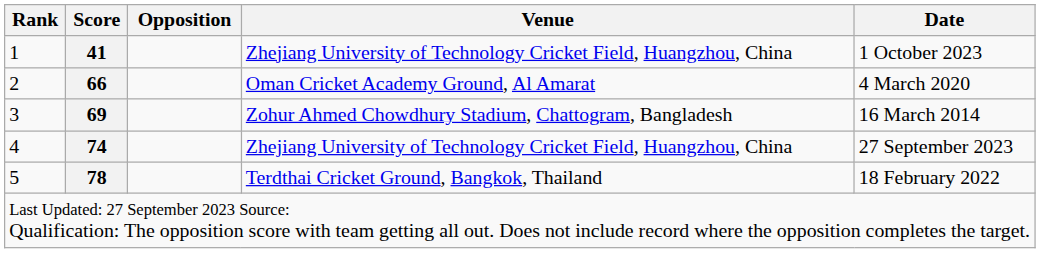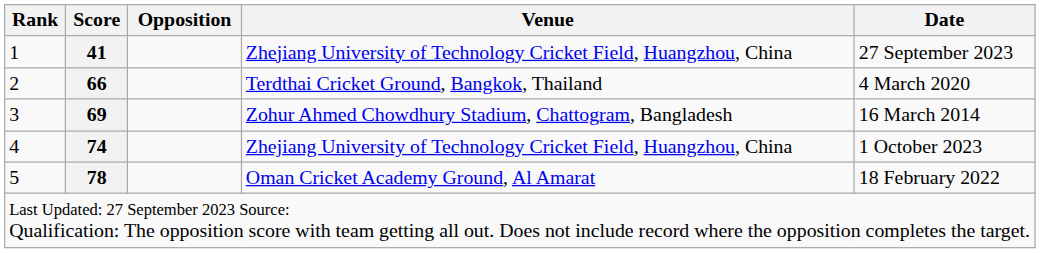 <table class="wikitable sortable">
 <tr>
 <th>Rank</th>
 <th>Score</th>
 <th>Opposition</th>
 <th>Venue</th>
 <th>Date</th>
 </tr>
 <tr>
 <td>1</td>
 <th>41</th>
 <td></td>
 <td><a href='#'>Zhejiang University of Technology Cricket Field</a>, <a href='#'>Huangzhou</a>, China</td>
-<td>1 October 2023</td>
+<td>27 September 2023</td>
 </tr>
 <tr>
 <td>2</td>
 <th>66</th>
 <td></td>
-<td><a href='#'>Oman Cricket Academy Ground</a>, <a href='#'>Al Amarat</a></td>
+<td><a href='#'>Terdthai Cricket Ground</a>, <a href='#'>Bangkok</a>, Thailand</td>
 <td>4 March 2020</td>
 </tr>
 <tr>
 <td>3</td>
 <th>69</th>
 <td></td>
 <td><a href='#'>Zohur Ahmed Chowdhury Stadium</a>, <a href='#'>Chattogram</a>, Bangladesh</td>
 <td>16 March 2014</td>
 </tr>
 <tr>
 <td>4</td>
 <th>74</th>
 <td></td>
 <td><a href='#'>Zhejiang University of Technology Cricket Field</a>, <a href='#'>Huangzhou</a>, China</td>
-<td>27 September 2023</td>
+<td>1 October 2023</td>
 </tr>
 <tr>
 <td>5</td>
 <th>78</th>
 <td></td>
-<td><a href='#'>Terdthai Cricket Ground</a>, <a href='#'>Bangkok</a>, Thailand</td>
+<td><a href='#'>Oman Cricket Academy Ground</a>, <a href='#'>Al Amarat</a></td>
 <td>18 February 2022</td>
 </tr>
 <tr>
 <td colspan="5"><small>Last Updated: 27 September 2023 Source:</small><br>Qualification: The opposition score with team getting all out. Does not include record where the opposition completes the target.</td>
 </tr>
 </table>
